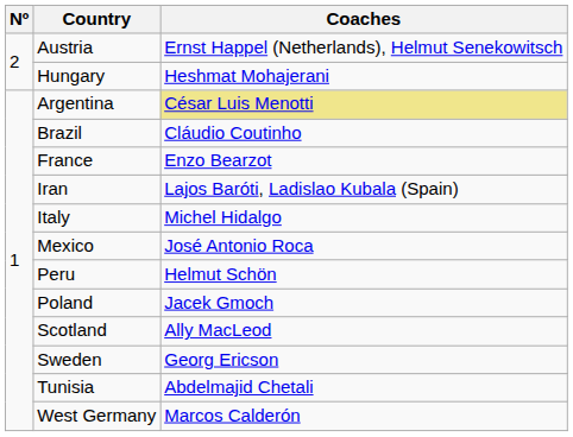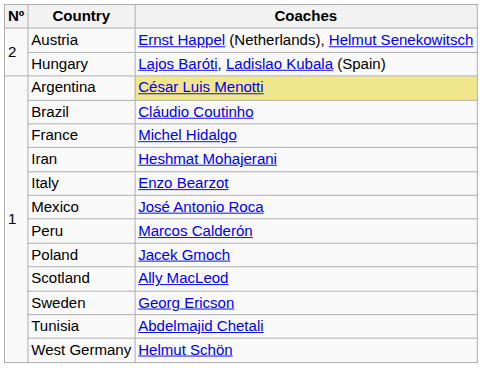 <table class="wikitable">
 <tr>
 <th>Nº</th>
 <th>Country</th>
 <th>Coaches</th>
 </tr>
 <tr>
 <td rowspan="2">2</td>
 <td> Austria</td>
 <td><a href='#'>Ernst Happel</a> (Netherlands), <a href='#'>Helmut Senekowitsch</a></td>
 </tr>
 <tr>
 <td> Hungary</td>
-<td><a href='#'>Heshmat Mohajerani</a></td>
+<td><a href='#'>Lajos Baróti</a>, <a href='#'>Ladislao Kubala</a> (Spain)</td>
 </tr>
 <tr>
 <td rowspan="12">1</td>
 <td> Argentina</td>
 <td style="background: khaki;"><a href='#'>César Luis Menotti</a></td>
 </tr>
 <tr>
 <td> Brazil</td>
 <td><a href='#'>Cláudio Coutinho</a></td>
 </tr>
 <tr>
 <td> France</td>
-<td><a href='#'>Enzo Bearzot</a></td>
+<td><a href='#'>Michel Hidalgo</a></td>
 </tr>
 <tr>
 <td> Iran</td>
-<td><a href='#'>Lajos Baróti</a>, <a href='#'>Ladislao Kubala</a> (Spain)</td>
+<td><a href='#'>Heshmat Mohajerani</a></td>
 </tr>
 <tr>
 <td> Italy</td>
-<td><a href='#'>Michel Hidalgo</a></td>
+<td><a href='#'>Enzo Bearzot</a></td>
 </tr>
 <tr>
 <td> Mexico</td>
 <td><a href='#'>José Antonio Roca</a></td>
 </tr>
 <tr>
 <td> Peru</td>
-<td><a href='#'>Helmut Schön</a></td>
+<td><a href='#'>Marcos Calderón</a></td>
 </tr>
 <tr>
 <td> Poland</td>
 <td><a href='#'>Jacek Gmoch</a></td>
 </tr>
 <tr>
 <td> Scotland</td>
 <td><a href='#'>Ally MacLeod</a></td>
 </tr>
 <tr>
 <td> Sweden</td>
 <td><a href='#'>Georg Ericson</a></td>
 </tr>
 <tr>
 <td> Tunisia</td>
 <td><a href='#'>Abdelmajid Chetali</a></td>
 </tr>
 <tr>
 <td> West Germany</td>
-<td><a href='#'>Marcos Calderón</a></td>
+<td><a href='#'>Helmut Schön</a></td>
 </tr>
 </table>
